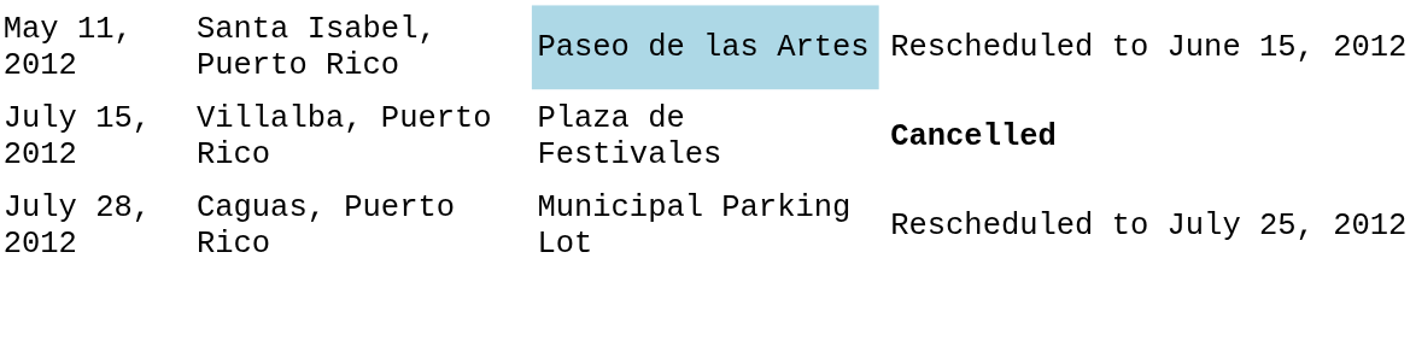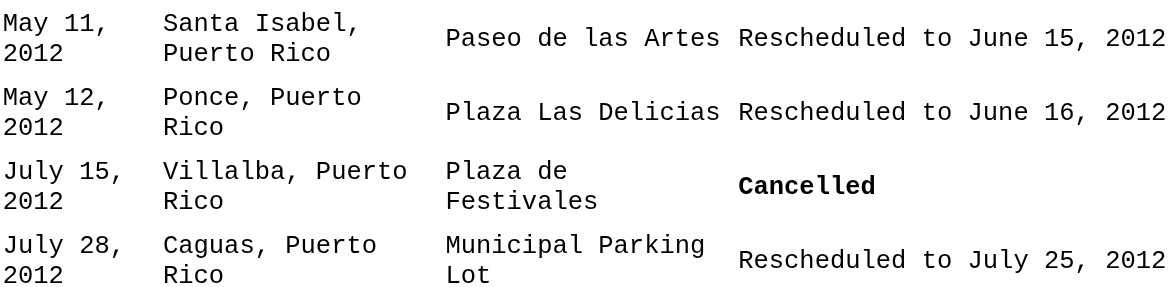 <table cellpadding="2" style="border: 0px solid darkgray; font-size:90%">
 <tr>
 <th width="150"></th>
 <th width="250"></th>
 <th width="250"></th>
 <th width="700"></th>
 </tr>
 <tr border="0">
 <td>May 11, 2012</td>
 <td>Santa Isabel, Puerto Rico</td>
-<td style="background: lightblue;">Paseo de las Artes</td>
+<td>Paseo de las Artes</td>
 <td>Rescheduled to June 15, 2012</td>
+</tr>
+<tr>
+<td>May 12, 2012</td>
+<td>Ponce, Puerto Rico</td>
+<td>Plaza Las Delicias</td>
+<td>Rescheduled to June 16, 2012</td>
 </tr>
 <tr>
 <td>July 15, 2012</td>
 <td>Villalba, Puerto Rico</td>
 <td>Plaza de Festivales</td>
 <td><strong>Cancelled</strong></td>
 </tr>
 <tr>
 <td>July 28, 2012</td>
 <td>Caguas, Puerto Rico</td>
 <td>Municipal Parking Lot</td>
 <td>Rescheduled to July 25, 2012</td>
 </tr>
 </table>
